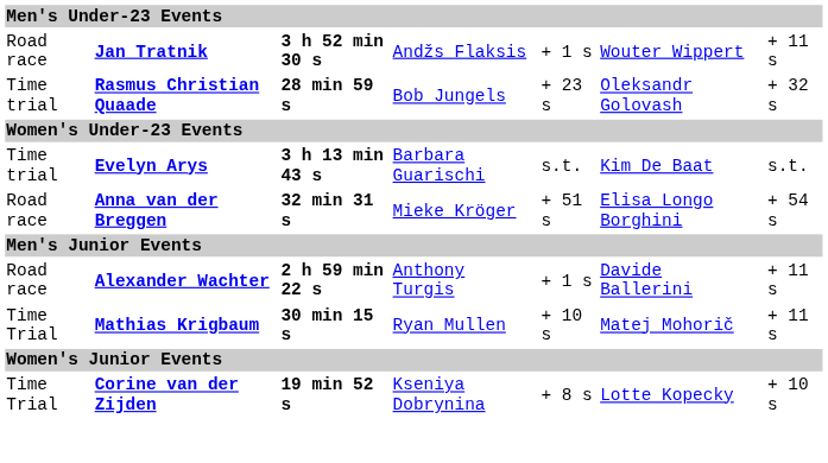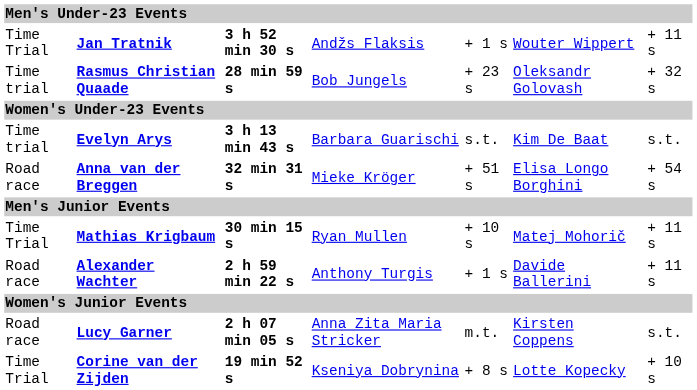 <table>
 <tr bgcolor="#cccccc">
 <td colspan=7><strong>Men's Under-23 Events</strong></td>
 </tr>
 <tr>
-<td>Road race</td>
+<td>Time Trial</td>
 <td><strong><a href='#'>Jan Tratnik</a></strong> <br><small></small></td>
 <td><strong>3 h 52 min 30 s</strong></td>
 <td><a href='#'>Andžs Flaksis</a><br><small></small></td>
 <td>+ 1 s</td>
 <td><a href='#'>Wouter Wippert</a><br><small></small></td>
 <td>+ 11 s</td>
 </tr>
 <tr>
 <td>Time trial</td>
 <td><strong><a href='#'>Rasmus Christian Quaade</a></strong> <br><small></small></td>
 <td><strong>28 min 59 s</strong></td>
 <td><a href='#'>Bob Jungels</a><br><small></small></td>
 <td>+ 23 s</td>
 <td><a href='#'>Oleksandr Golovash</a><br><small></small></td>
 <td>+ 32 s</td>
 </tr>
 <tr bgcolor="#cccccc">
 <td colspan=7><strong>Women's Under-23 Events</strong></td>
 </tr>
 <tr>
 <td>Time trial</td>
 <td><strong><a href='#'>Evelyn Arys</a></strong> <br><small></small></td>
 <td><strong>3 h 13 min 43 s</strong></td>
 <td><a href='#'>Barbara Guarischi</a><br><small></small></td>
 <td>s.t.</td>
 <td><a href='#'>Kim De Baat</a><br><small></small></td>
 <td>s.t.</td>
 </tr>
 <tr>
 <td>Road race</td>
 <td><strong><a href='#'>Anna van der Breggen</a></strong> <br><small></small></td>
 <td><strong>32 min 31 s</strong></td>
 <td><a href='#'>Mieke Kröger</a><br><small></small></td>
 <td>+ 51 s</td>
 <td><a href='#'>Elisa Longo Borghini</a><br><small></small></td>
 <td>+ 54 s</td>
 </tr>
 <tr bgcolor="#cccccc">
 <td colspan=7><strong>Men's Junior Events</strong></td>
 </tr>
 <tr>
+<td>Time Trial</td>
+<td><strong><a href='#'>Mathias Krigbaum</a></strong> <br><small></small></td>
+<td><strong>30 min 15 s</strong></td>
+<td><a href='#'>Ryan Mullen</a><br><small></small></td>
+<td>+ 10 s</td>
+<td><a href='#'>Matej Mohorič</a><br><small></small></td>
+<td>+ 11 s</td>
+</tr>
+<tr>
 <td>Road race</td>
 <td><strong><a href='#'>Alexander Wachter</a></strong> <br><small></small></td>
 <td><strong>2 h 59 min 22 s</strong></td>
 <td><a href='#'>Anthony Turgis</a><br><small></small></td>
 <td>+ 1 s</td>
 <td><a href='#'>Davide Ballerini</a><br><small></small></td>
 <td>+ 11 s</td>
 </tr>
-<tr>
-<td>Time Trial</td>
-<td><strong><a href='#'>Mathias Krigbaum</a></strong> <br><small></small></td>
-<td><strong>30 min 15 s</strong></td>
-<td><a href='#'>Ryan Mullen</a><br><small></small></td>
-<td>+ 10 s</td>
-<td><a href='#'>Matej Mohorič</a><br><small></small></td>
-<td>+ 11 s</td>
-</tr>
 <tr bgcolor="#cccccc">
 <td colspan=7><strong>Women's Junior Events</strong></td>
+</tr>
+<tr>
+<td>Road race</td>
+<td><strong><a href='#'>Lucy Garner</a></strong> <br><small></small></td>
+<td><strong>2 h 07 min 05 s</strong></td>
+<td><a href='#'>Anna Zita Maria Stricker</a><br><small></small></td>
+<td>m.t.</td>
+<td><a href='#'>Kirsten Coppens</a><br><small></small></td>
+<td>s.t.</td>
 </tr>
 <tr>
 <td>Time Trial</td>
 <td><strong><a href='#'>Corine van der Zijden</a></strong> <br><small></small></td>
 <td><strong>19 min 52 s</strong></td>
 <td><a href='#'>Kseniya Dobrynina</a><br><small></small></td>
 <td>+ 8 s</td>
 <td><a href='#'>Lotte Kopecky</a><br><small></small></td>
 <td>+ 10 s</td>
 </tr>
 <tr>
 </tr>
 </table>
